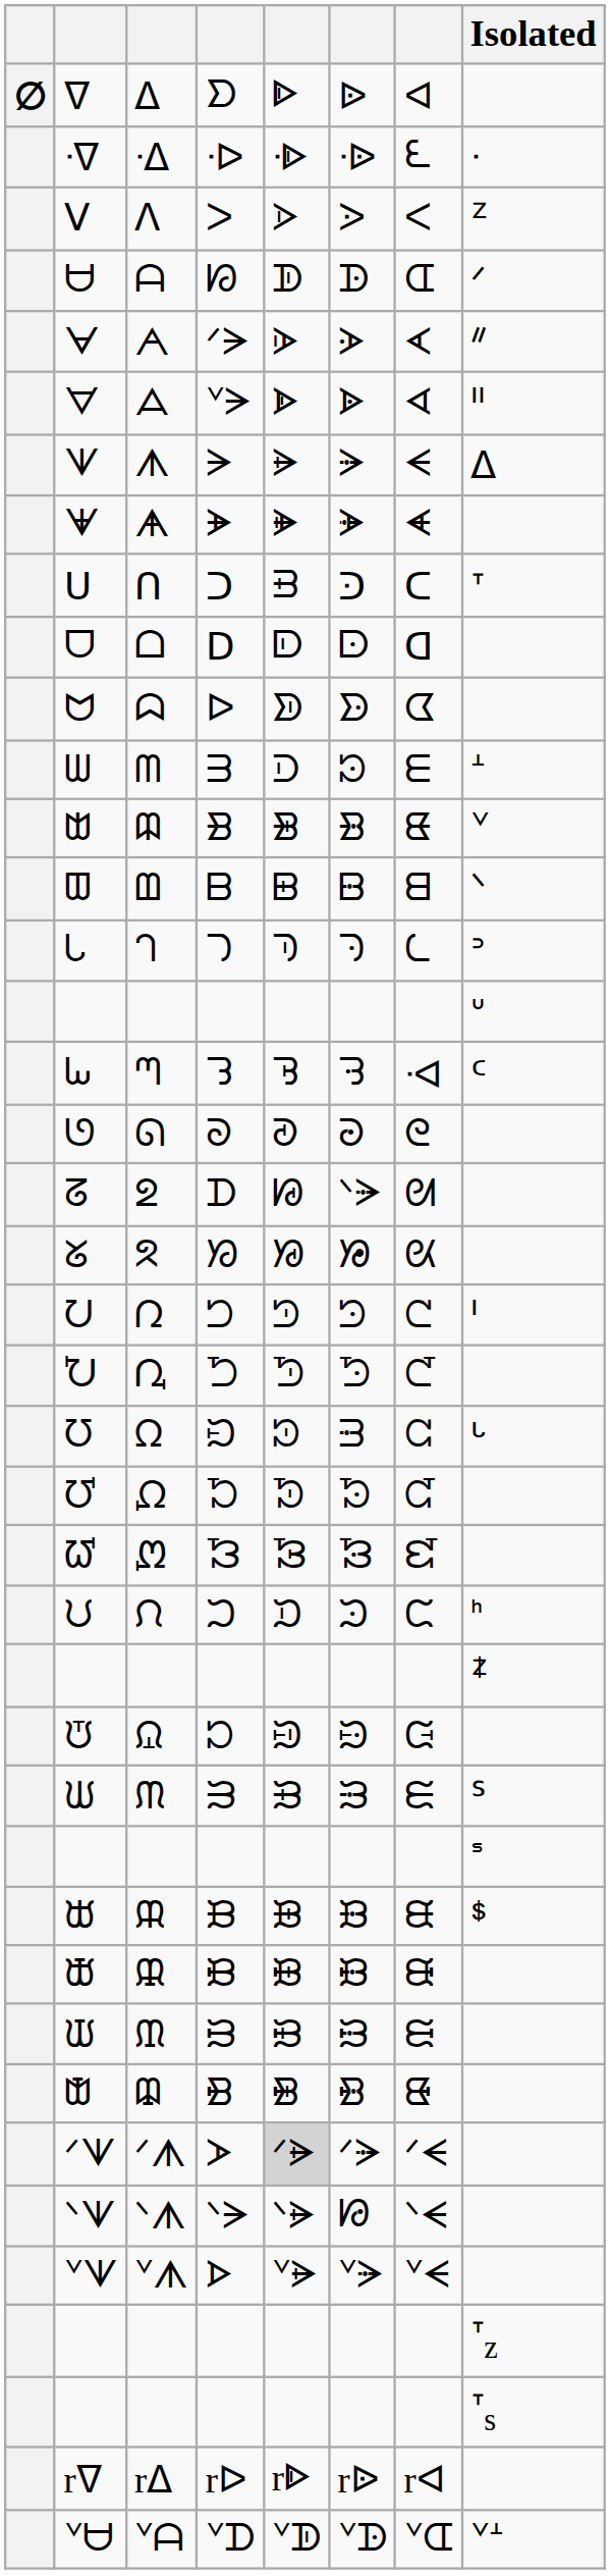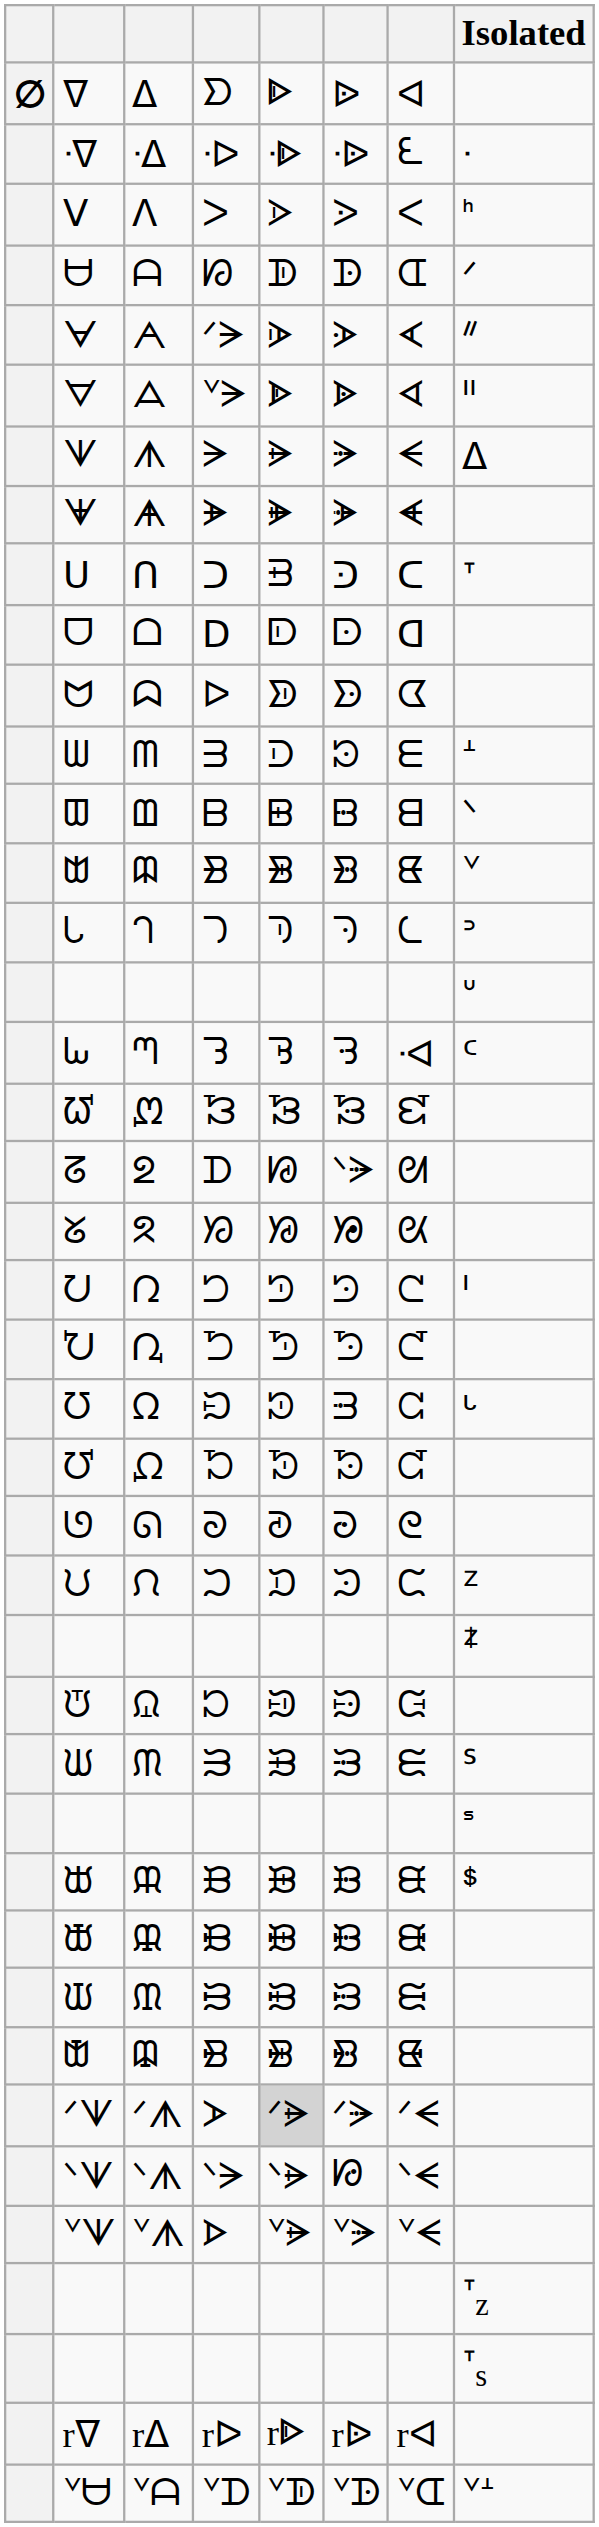 <table class=wikitable>
 <tr>
 <th></th>
 <th scope="col"> </th>
 <th scope="col"></th>
 <th scope="col"> </th>
 <th scope="col"></th>
 <th scope="col"></th>
 <th scope="col"></th>
 <th scope="col">Isolated</th>
 </tr>
 <tr>
 <th scope="row">∅</th>
 <td>ᐁ</td>
 <td>ᐃ</td>
 <td>ᗤ</td>
 <td>ᐈ</td>
 <td>ᐉ</td>
 <td>ᐊ</td>
 <td></td>
 </tr>
 <tr>
 <th scope="row"> </th>
 <td>ᐧᐁ</td>
 <td>ᐧᐃ</td>
 <td>ᐧᐅ</td>
 <td>ᐧᐈ</td>
 <td>ᐧᐉ</td>
 <td>ᘍ</td>
 <td>ᐧ</td>
 </tr>
 <tr>
 <th scope="row"></th>
 <td>ᐯ</td>
 <td>ᐱ</td>
 <td>ᐳ</td>
 <td>ᐶ</td>
 <td>ᐷ</td>
 <td>ᐸ</td>
-<td>ᙆ</td>
+<td>ᑋ</td>
 </tr>
 <tr>
 <th scope="row"> </th>
 <td>ᗨ</td>
 <td>ᗩ</td>
 <td>ᘗ</td>
 <td>ᗫ</td>
 <td>ᗬ</td>
 <td>ᗭ</td>
 <td>ᐟ</td>
 </tr>
 <tr>
 <th scope="row"> </th>
 <td>ᗄ</td>
 <td>ᗅ</td>
 <td>ᐟᗒ</td>
 <td>ᗇ</td>
 <td>ᗈ</td>
 <td>ᗉ</td>
 <td>ᐥ</td>
 </tr>
 <tr>
 <th scope="row"> </th>
 <td>ᗊ</td>
 <td>ᗋ</td>
 <td>ᘁᗒ</td>
 <td>ᗍ</td>
 <td>ᗎ</td>
 <td>ᗏ</td>
 <td>ᐦ</td>
 </tr>
 <tr>
 <th scope="row"></th>
 <td>ᗐ</td>
 <td>ᗑ</td>
 <td>ᗒ</td>
 <td>ᗓ</td>
 <td>ᗔ</td>
 <td>ᗕ</td>
 <td>ᐃ</td>
 </tr>
 <tr>
 <th scope="row"> </th>
 <td>ᗖ</td>
 <td>ᗗ</td>
 <td>ᗘ</td>
 <td>ᗙ</td>
 <td>ᗚ</td>
 <td>ᗛ</td>
 <td></td>
 </tr>
 <tr>
 <th scope="row"> </th>
 <td>ᑌ</td>
 <td>ᑎ</td>
 <td>ᑐ</td>
 <td>ᗲ</td>
 <td>ᑔ</td>
 <td>ᑕ</td>
 <td>ᐪ</td>
 </tr>
 <tr>
 <th scope="row"> </th>
 <td>ᗜ</td>
 <td>ᗝ</td>
 <td>ᗞ</td>
 <td>ᗟ</td>
 <td>ᗠ</td>
 <td>ᗡ</td>
 <td></td>
 </tr>
 <tr>
 <th scope="row"></th>
 <td>ᗢ</td>
 <td>ᗣ</td>
 <td>ᐅ</td>
 <td>ᗥ</td>
 <td>ᗦ</td>
 <td>ᗧ</td>
 <td></td>
 </tr>
 <tr>
 <th scope="row"> </th>
 <td>ᗯ</td>
 <td>ᗰ</td>
 <td>ᗱ</td>
 <td>ᑓ</td>
 <td>ᘲ</td>
 <td>ᗴ</td>
 <td>ᗮ</td>
 </tr>
 <tr>
+<th scope="row"> </th>
+<td>ᗵ</td>
+<td>ᗶ</td>
+<td>ᗷ</td>
+<td>ᗸ</td>
+<td>ᗹ</td>
+<td>ᗺ</td>
+<td>ᐠ</td>
+</tr>
+<tr>
 <th scope="row"></th>
 <td>ᗻ</td>
 <td>ᗼ</td>
 <td>ᗽ</td>
 <td>ᗾ</td>
 <td>ᗿ</td>
 <td>ᘀ</td>
 <td>ᘁ</td>
-</tr>
-<tr>
-<th scope="row"> </th>
-<td>ᗵ</td>
-<td>ᗶ</td>
-<td>ᗷ</td>
-<td>ᗸ</td>
-<td>ᗹ</td>
-<td>ᗺ</td>
-<td>ᐠ</td>
 </tr>
 <tr>
 <th scope="row"></th>
 <td>ᘂ</td>
 <td>ᘃ</td>
 <td>ᘄ</td>
 <td>ᘅ</td>
 <td>ᘆ</td>
 <td>ᘇ</td>
 <td>ᐣ</td>
 </tr>
 <tr>
 <th scope="row"></th>
 <td></td>
 <td></td>
 <td></td>
 <td></td>
 <td></td>
 <td></td>
 <td>ᐡ</td>
 </tr>
 <tr>
 <th scope="row"></th>
 <td>ᘈ</td>
 <td>ᘉ</td>
 <td>ᘊ</td>
 <td>ᘋ</td>
 <td>ᘌ</td>
 <td>ᐧᐊ</td>
 <td>ᑦ</td>
 </tr>
 <tr>
 <th scope="row"> </th>
-<td>ᘎ</td>
-<td>ᘏ</td>
-<td>ᘐ</td>
-<td>ᘑ</td>
-<td>ᘒ</td>
-<td>ᘓ</td>
+<td>ᘺ</td>
+<td>ᘻ</td>
+<td>ᘼ</td>
+<td>ᘽ</td>
+<td>ᘾ</td>
+<td>ᘿ</td>
 <td></td>
 </tr>
 <tr>
 <th scope="row"> </th>
 <td>ᘔ</td>
 <td>ᘖ</td>
 <td>ᗪ</td>
 <td>ᘘ</td>
 <td>ᐠᗔ</td>
 <td>ᘛ</td>
 <td></td>
 </tr>
 <tr>
 <th scope="row"> </th>
 <td>ᘜ</td>
 <td>ᘝ</td>
 <td>ᘞ</td>
 <td>ᘟ</td>
 <td>ᘠ</td>
 <td>ᘡ</td>
 <td></td>
 </tr>
 <tr>
 <th scope="row"></th>
 <td>ᘢ</td>
 <td>ᘣ</td>
 <td>ᘤ</td>
 <td>ᘥ</td>
 <td>ᘦ</td>
 <td>ᘧ</td>
 <td>ᑊ</td>
 </tr>
 <tr>
 <th scope="row"> </th>
 <td>ᘨ</td>
 <td>ᘩ</td>
 <td>ᘪ</td>
 <td>ᘫ</td>
 <td>ᘬ</td>
 <td>ᘭ</td>
 <td></td>
 </tr>
 <tr>
 <th scope="row"> </th>
 <td>ᘮ</td>
 <td>ᘯ</td>
 <td>ᙊ</td>
 <td>ᘱ</td>
 <td>ᗳ</td>
 <td>ᘳ</td>
 <td>ᒡ</td>
 </tr>
 <tr>
 <th scope="row"> </th>
 <td>ᘴ</td>
 <td>ᘵ</td>
 <td>ᘶ</td>
 <td>ᘷ</td>
 <td>ᘸ</td>
 <td>ᘹ</td>
 <td></td>
 </tr>
 <tr>
 <th scope="row"> </th>
-<td>ᘺ</td>
-<td>ᘻ</td>
-<td>ᘼ</td>
-<td>ᘽ</td>
-<td>ᘾ</td>
-<td>ᘿ</td>
+<td>ᘎ</td>
+<td>ᘏ</td>
+<td>ᘐ</td>
+<td>ᘑ</td>
+<td>ᘒ</td>
+<td>ᘓ</td>
 <td></td>
 </tr>
 <tr>
 <th scope="row"></th>
 <td>ᙀ</td>
 <td>ᙁ</td>
 <td>ᙂ</td>
 <td>ᙃ</td>
 <td>ᙄ</td>
 <td>ᙅ</td>
-<td>ᑋ</td>
+<td>ᙆ</td>
 </tr>
 <tr>
 <th scope="row"></th>
 <td></td>
 <td></td>
 <td></td>
 <td></td>
 <td></td>
 <td></td>
 <td>ᙇ</td>
 </tr>
 <tr>
 <th scope="row"> </th>
 <td>ᙈ</td>
 <td>ᙉ</td>
 <td>ᘰ</td>
 <td>ᙋ</td>
 <td>ᙌ</td>
 <td>ᙍ</td>
 <td></td>
 </tr>
 <tr>
 <th scope="row"></th>
 <td>ᙎ</td>
 <td>ᙏ</td>
 <td>ᙐ</td>
 <td>ᙑ</td>
 <td>ᙒ</td>
 <td>ᙓ</td>
 <td>ᔆ</td>
 </tr>
 <tr>
 <th scope="row"></th>
 <td></td>
 <td></td>
 <td></td>
 <td></td>
 <td></td>
 <td></td>
 <td>ᣵ</td>
 </tr>
 <tr>
 <th scope="row"> </th>
 <td>ᙔ</td>
 <td>ᙕ</td>
 <td>ᙖ</td>
 <td>ᙗ</td>
 <td>ᙘ</td>
 <td>ᙙ</td>
 <td>ᙚ</td>
 </tr>
 <tr>
 <th scope="row"> </th>
 <td>ᙛ</td>
 <td>ᙜ</td>
 <td>ᙝ</td>
 <td>ᙞ</td>
 <td>ᙟ</td>
 <td>ᙠ</td>
 <td></td>
 </tr>
 <tr>
 <th scope="row"> </th>
 <td>ᙡ</td>
 <td>ᙢ</td>
 <td>ᙣ</td>
 <td>ᙤ</td>
 <td>ᙥ</td>
 <td>ᙦ</td>
 <td></td>
 </tr>
 <tr>
 <th scope="row"></th>
 <td>ᙧ</td>
 <td>ᙨ</td>
 <td>ᙩ</td>
 <td>ᙪ</td>
 <td>ᙫ</td>
 <td>ᙬ</td>
 <td></td>
 </tr>
 <tr>
 <th scope="row"> </th>
 <td>ᐟᗐ</td>
 <td>ᐟᗑ</td>
 <td>ᗆ</td>
 <td style="background: lightgrey;">ᐟᗓ</td>
 <td>ᐟᗔ</td>
 <td>ᐟᗕ</td>
 <td></td>
 </tr>
 <tr>
 <th scope="row"> </th>
 <td>ᐠᗐ</td>
 <td>ᐠᗑ</td>
 <td>ᐠᗒ</td>
 <td>ᐠᗓ</td>
 <td>ᘙ</td>
 <td>ᐠᗕ</td>
 <td></td>
 </tr>
 <tr>
 <th scope="row"> </th>
 <td>ᘁᗐ</td>
 <td>ᘁᗑ</td>
 <td>ᗌ</td>
 <td>ᘁᗓ</td>
 <td>ᘁᗔ</td>
 <td>ᘁᗕ</td>
 <td></td>
 </tr>
 <tr>
 <th scope="row"> </th>
 <td></td>
 <td></td>
 <td></td>
 <td></td>
 <td></td>
 <td></td>
 <td>ᐪ<sub>z</sub>   </td>
 </tr>
 <tr>
 <th scope="row"> </th>
 <td></td>
 <td></td>
 <td></td>
 <td></td>
 <td></td>
 <td></td>
 <td>ᐪ<sub>s</sub>   </td>
 </tr>
 <tr>
 <th scope="row"></th>
 <td>rᐁ</td>
 <td>rᐃ</td>
 <td>rᐅ</td>
 <td>rᐈ</td>
 <td>rᐉ</td>
 <td>rᐊ</td>
 <td + ></td>
 </tr>
 <tr>
 <th scope="row"></th>
 <td>ᘁᗨ</td>
 <td>ᘁᗩ</td>
 <td>ᘁᗪ</td>
 <td>ᘁᗫ</td>
 <td>ᘁᗬ</td>
 <td>ᘁᗭ</td>
 <td>ᘁᗮ</td>
 </tr>
 </table>
